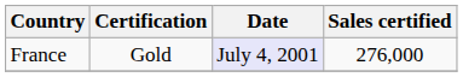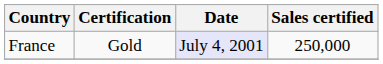 <table class="wikitable sortable">
 <tr>
 <th bgcolor="#ebf5ff">Country</th>
 <th bgcolor="#ebf5ff">Certification</th>
 <th bgcolor="#ebf5ff">Date</th>
 <th bgcolor="#ebf5ff">Sales certified</th>
 </tr>
 <tr>
 <td>France</td>
 <td align="center">Gold</td>
 <td align="center" style="background: lavender;">July 4, 2001</td>
-<td align="center">276,000</td>
+<td align="center">250,000</td>
 </tr>
 <tr>
 </tr>
 </table>
